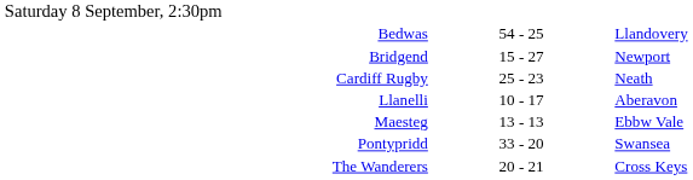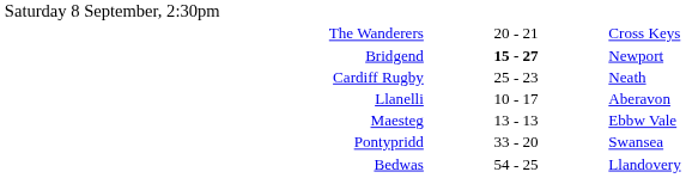 <table style="width:70%;" cellspacing="1">
 <tr>
 <th width=35%></th>
 <th width=15%></th>
 <th></th>
 </tr>
 <tr>
 <td>Saturday 8 September, 2:30pm</td>
 </tr>
 <tr style=font-size:90%>
-<td align=right><a href='#'>Bedwas</a></td>
-<td align=center>54 - 25</td>
-<td><a href='#'>Llandovery</a></td>
+<td align=right><a href='#'>The Wanderers</a></td>
+<td align=center>20 - 21</td>
+<td><a href='#'>Cross Keys</a></td>
 </tr>
 <tr style=font-size:90%>
 <td align=right><a href='#'>Bridgend</a></td>
-<td align=center>15 - 27</td>
+<td align=center><strong>15 - 27</strong></td>
 <td><a href='#'>Newport</a></td>
 </tr>
 <tr style=font-size:90%>
 <td align=right><a href='#'>Cardiff Rugby</a></td>
 <td align=center>25 - 23</td>
 <td><a href='#'>Neath</a></td>
 </tr>
 <tr style=font-size:90%>
 <td align=right><a href='#'>Llanelli</a></td>
 <td align=center>10 - 17</td>
 <td><a href='#'>Aberavon</a></td>
 </tr>
 <tr style=font-size:90%>
 <td align=right><a href='#'>Maesteg</a></td>
 <td align=center>13 - 13</td>
 <td><a href='#'>Ebbw Vale</a></td>
 </tr>
 <tr style=font-size:90%>
 <td align=right><a href='#'>Pontypridd</a></td>
 <td align=center>33 - 20</td>
 <td><a href='#'>Swansea</a></td>
 </tr>
 <tr style=font-size:90%>
-<td align=right><a href='#'>The Wanderers</a></td>
-<td align=center>20 - 21</td>
-<td><a href='#'>Cross Keys</a></td>
+<td align=right><a href='#'>Bedwas</a></td>
+<td align=center>54 - 25</td>
+<td><a href='#'>Llandovery</a></td>
 </tr>
 </table>
